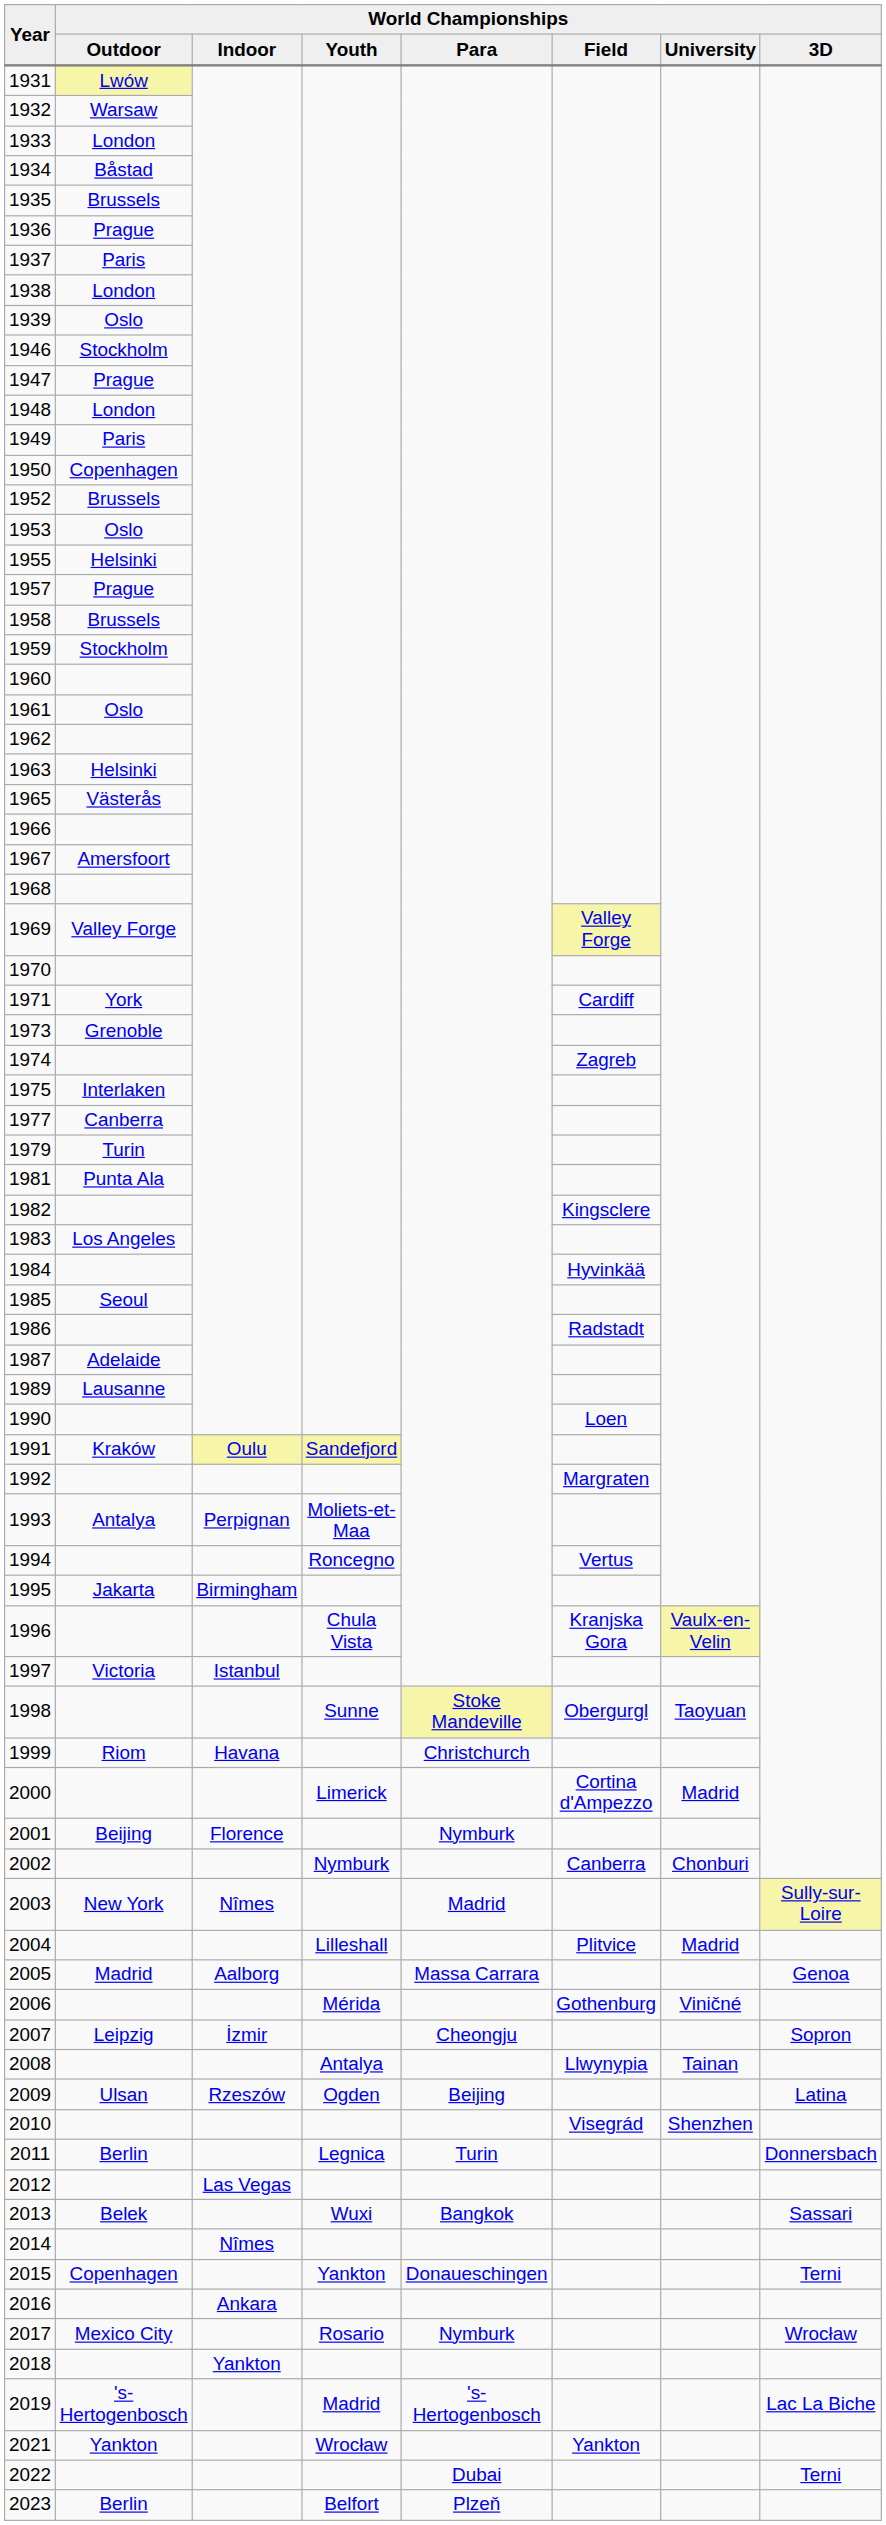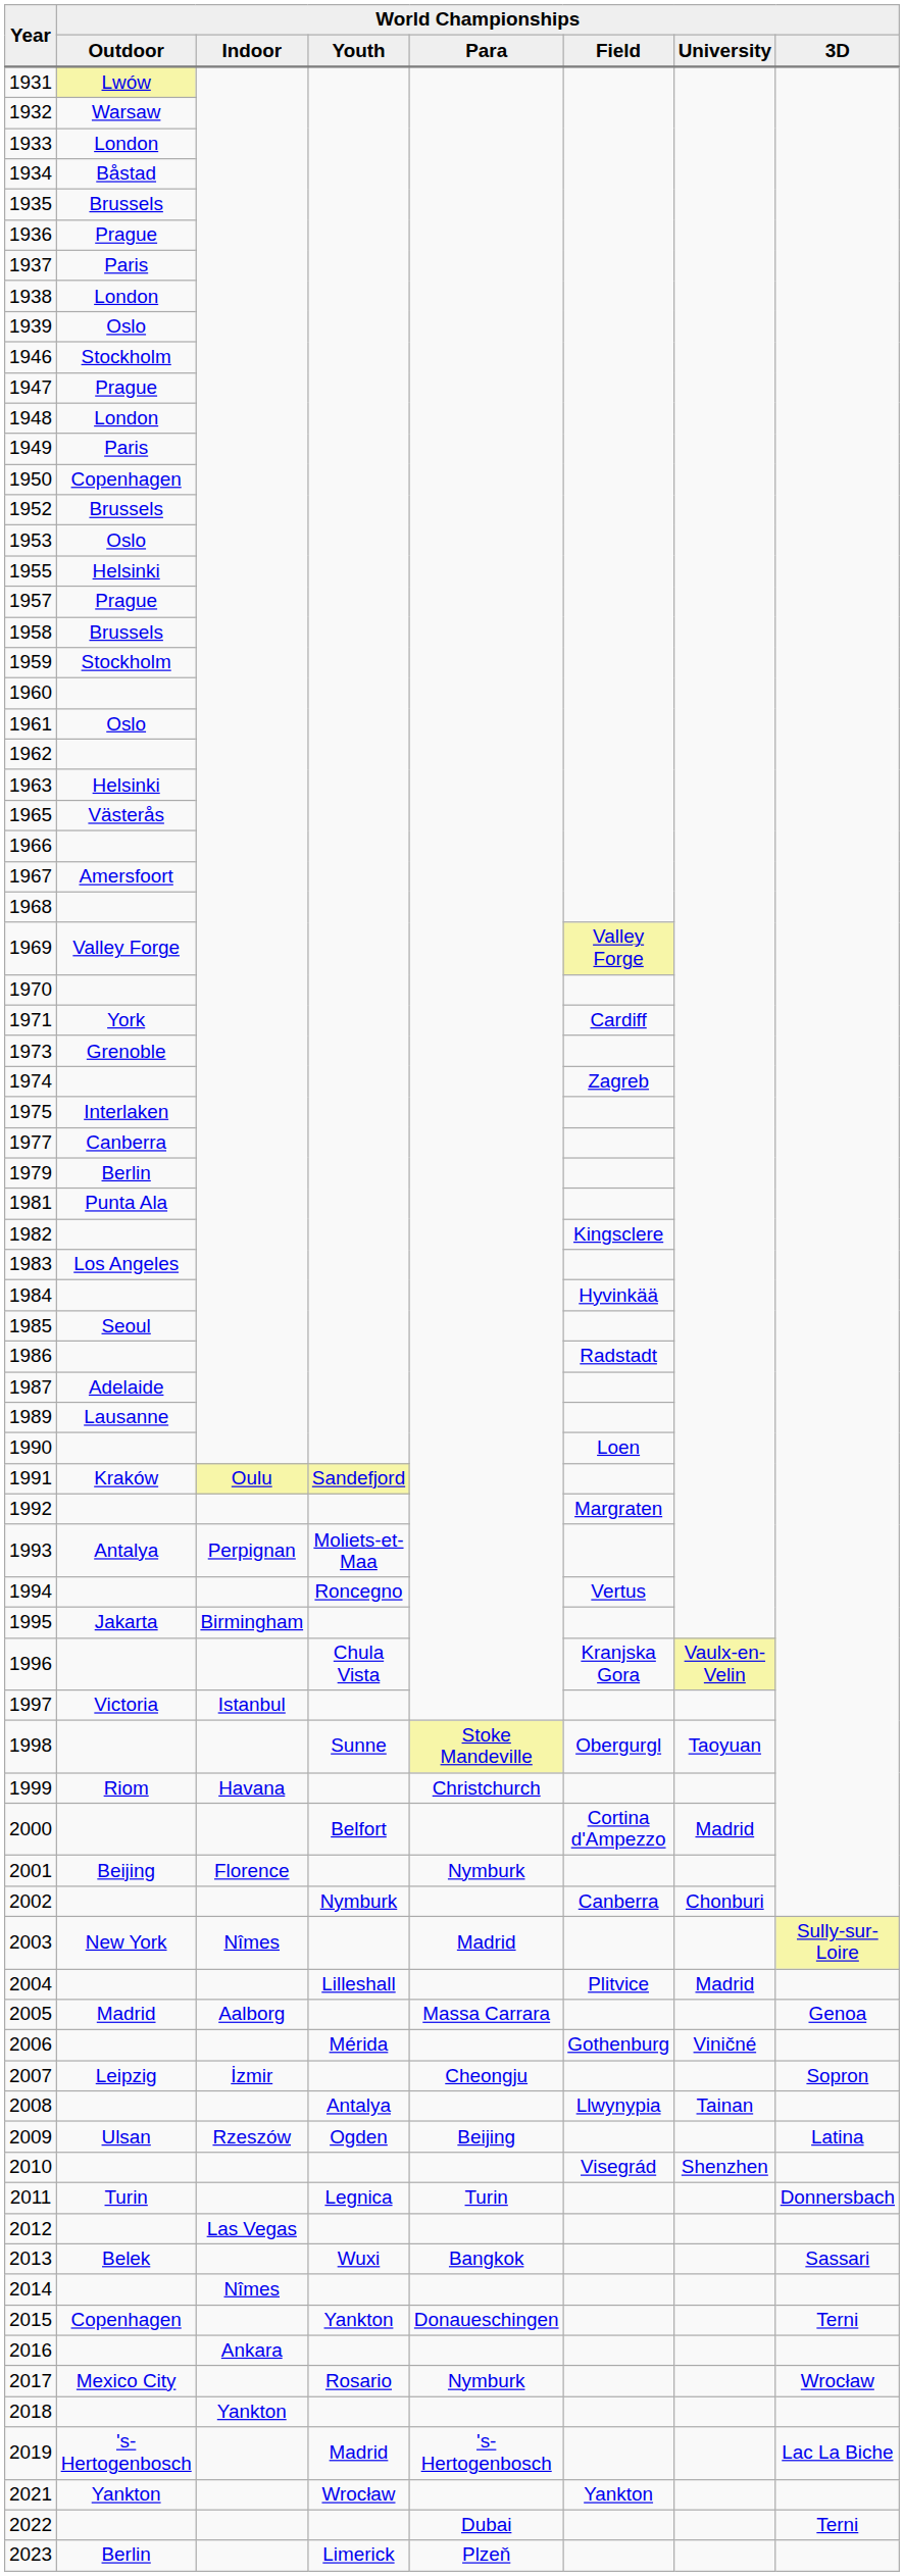 <table class="wikitable"  style="text-align:center; width:100%;">
 <tr>
 <th scope="col" ! rowspan="2" !  style="width:30px; background:#efefef;">Year</th>
 <th scope="col" ! colspan="7" !  style="width:910px; background:#efefef;">World Championships</th>
 </tr>
 <tr style="background:#efefef; border-bottom:2px solid gray;">
 <td !  style="width:130px; "><strong>Outdoor</strong></td>
 <td !  style="width:130px; "><strong>Indoor</strong></td>
 <td !  style="width:130px; "><strong>Youth</strong></td>
 <td !  style="width:130px; "><strong>Para</strong></td>
 <td !  style="width:130px; "><strong>Field</strong></td>
 <td !  style="width:130px; "><strong>University</strong></td>
 <td !  style="width:130px; "><strong>3D</strong></td>
 </tr>
 <tr>
 <td>1931</td>
 <td style="background:#f7f6a8"> <a href='#'>Lwów</a></td>
 <td rowspan="45"></td>
 <td rowspan="45"></td>
 <td rowspan="52"></td>
 <td rowspan="28"></td>
 <td rowspan="50"></td>
 <td rowspan="57"></td>
 </tr>
 <tr>
 <td>1932</td>
 <td> <a href='#'>Warsaw</a></td>
 </tr>
 <tr>
 <td>1933</td>
 <td> <a href='#'>London</a></td>
 </tr>
 <tr>
 <td>1934</td>
 <td> <a href='#'>Båstad</a></td>
 </tr>
 <tr>
 <td>1935</td>
 <td> <a href='#'>Brussels</a></td>
 </tr>
 <tr>
 <td>1936</td>
 <td> <a href='#'>Prague</a></td>
 </tr>
 <tr>
 <td>1937</td>
 <td> <a href='#'>Paris</a></td>
 </tr>
 <tr>
 <td>1938</td>
 <td> <a href='#'>London</a></td>
 </tr>
 <tr>
 <td>1939</td>
 <td> <a href='#'>Oslo</a></td>
 </tr>
 <tr>
 <td>1946</td>
 <td> <a href='#'>Stockholm</a></td>
 </tr>
 <tr>
 <td>1947</td>
 <td> <a href='#'>Prague</a></td>
 </tr>
 <tr>
 <td>1948</td>
 <td> <a href='#'>London</a></td>
 </tr>
 <tr>
 <td>1949</td>
 <td> <a href='#'>Paris</a></td>
 </tr>
 <tr>
 <td>1950</td>
 <td> <a href='#'>Copenhagen</a></td>
 </tr>
 <tr>
 <td>1952</td>
 <td> <a href='#'>Brussels</a></td>
 </tr>
 <tr>
 <td>1953</td>
 <td> <a href='#'>Oslo</a></td>
 </tr>
 <tr>
 <td>1955</td>
 <td> <a href='#'>Helsinki</a></td>
 </tr>
 <tr>
 <td>1957</td>
 <td> <a href='#'>Prague</a></td>
 </tr>
 <tr>
 <td>1958</td>
 <td> <a href='#'>Brussels</a></td>
 </tr>
 <tr>
 <td>1959</td>
 <td> <a href='#'>Stockholm</a></td>
 </tr>
 <tr>
 <td>1960</td>
 <td></td>
 </tr>
 <tr>
 <td>1961</td>
 <td> <a href='#'>Oslo</a></td>
 </tr>
 <tr>
 <td>1962</td>
 <td></td>
 </tr>
 <tr>
 <td>1963</td>
 <td> <a href='#'>Helsinki</a></td>
 </tr>
 <tr>
 <td>1965</td>
 <td> <a href='#'>Västerås</a></td>
 </tr>
 <tr>
 <td>1966</td>
 <td></td>
 </tr>
 <tr>
 <td>1967</td>
 <td> <a href='#'>Amersfoort</a></td>
 </tr>
 <tr>
 <td>1968</td>
 <td></td>
 </tr>
 <tr>
 <td>1969</td>
 <td> <a href='#'>Valley Forge</a></td>
 <td style="background:#f7f6a8"> <a href='#'>Valley Forge</a></td>
 </tr>
 <tr>
 <td>1970</td>
 <td></td>
 <td></td>
 </tr>
 <tr>
 <td>1971</td>
 <td> <a href='#'>York</a></td>
 <td> <a href='#'>Cardiff</a></td>
 </tr>
 <tr>
 <td>1973</td>
 <td> <a href='#'>Grenoble</a></td>
 <td></td>
 </tr>
 <tr>
 <td>1974</td>
 <td></td>
 <td> <a href='#'>Zagreb</a></td>
 </tr>
 <tr>
 <td>1975</td>
 <td> <a href='#'>Interlaken</a></td>
 <td></td>
 </tr>
 <tr>
 <td>1977</td>
 <td> <a href='#'>Canberra</a></td>
 <td></td>
 </tr>
 <tr>
 <td>1979</td>
-<td> <a href='#'>Turin</a></td>
+<td> <a href='#'>Berlin</a></td>
 <td></td>
 </tr>
 <tr>
 <td>1981</td>
 <td> <a href='#'>Punta Ala</a></td>
 <td></td>
 </tr>
 <tr>
 <td>1982</td>
 <td></td>
 <td> <a href='#'>Kingsclere</a></td>
 </tr>
 <tr>
 <td>1983</td>
 <td> <a href='#'>Los Angeles</a></td>
 <td></td>
 </tr>
 <tr>
 <td>1984</td>
 <td></td>
 <td> <a href='#'>Hyvinkää</a></td>
 </tr>
 <tr>
 <td>1985</td>
 <td> <a href='#'>Seoul</a></td>
 <td></td>
 </tr>
 <tr>
 <td>1986</td>
 <td></td>
 <td> <a href='#'>Radstadt</a></td>
 </tr>
 <tr>
 <td>1987</td>
 <td> <a href='#'>Adelaide</a></td>
 <td></td>
 </tr>
 <tr>
 <td>1989</td>
 <td> <a href='#'>Lausanne</a></td>
 <td></td>
 </tr>
 <tr>
 <td>1990</td>
 <td></td>
 <td> <a href='#'>Loen</a></td>
 </tr>
 <tr>
 <td>1991</td>
 <td> <a href='#'>Kraków</a></td>
 <td style="background:#f7f6a8;"> <a href='#'>Oulu</a></td>
 <td style="background:#f7f6a8;"> <a href='#'>Sandefjord</a></td>
 <td></td>
 </tr>
 <tr>
 <td>1992</td>
 <td></td>
 <td></td>
 <td></td>
 <td> <a href='#'>Margraten</a></td>
 </tr>
 <tr>
 <td>1993</td>
 <td> <a href='#'>Antalya</a></td>
 <td> <a href='#'>Perpignan</a></td>
 <td> <a href='#'>Moliets-et-Maa</a></td>
 <td></td>
 </tr>
 <tr>
 <td>1994</td>
 <td></td>
 <td></td>
 <td> <a href='#'>Roncegno</a></td>
 <td> <a href='#'>Vertus</a></td>
 </tr>
 <tr>
 <td>1995</td>
 <td> <a href='#'>Jakarta</a></td>
 <td> <a href='#'>Birmingham</a></td>
 <td></td>
 <td></td>
 </tr>
 <tr>
 <td>1996</td>
 <td></td>
 <td></td>
 <td> <a href='#'>Chula Vista</a></td>
 <td> <a href='#'>Kranjska Gora</a></td>
 <td style="background:#f7f6a8"> <a href='#'>Vaulx-en-Velin</a></td>
 </tr>
 <tr>
 <td>1997</td>
 <td> <a href='#'>Victoria</a></td>
 <td> <a href='#'>Istanbul</a></td>
 <td></td>
 <td></td>
 <td></td>
 </tr>
 <tr>
 <td>1998</td>
 <td></td>
 <td></td>
 <td> <a href='#'>Sunne</a></td>
 <td style="background:#f7f6a8;"> <a href='#'>Stoke Mandeville</a></td>
 <td> <a href='#'>Obergurgl</a></td>
 <td> <a href='#'>Taoyuan</a></td>
 </tr>
 <tr>
 <td>1999</td>
 <td> <a href='#'>Riom</a></td>
 <td> <a href='#'>Havana</a></td>
 <td></td>
 <td> <a href='#'>Christchurch</a></td>
 <td></td>
 <td></td>
 </tr>
 <tr>
 <td>2000</td>
 <td></td>
 <td></td>
-<td> <a href='#'>Limerick</a></td>
+<td> <a href='#'>Belfort</a></td>
 <td></td>
 <td> <a href='#'>Cortina d'Ampezzo</a></td>
 <td> <a href='#'>Madrid</a></td>
 </tr>
 <tr>
 <td>2001</td>
 <td> <a href='#'>Beijing</a></td>
 <td> <a href='#'>Florence</a></td>
 <td></td>
 <td> <a href='#'>Nymburk</a></td>
 <td></td>
 <td></td>
 </tr>
 <tr>
 <td>2002</td>
 <td></td>
 <td></td>
 <td> <a href='#'>Nymburk</a></td>
 <td></td>
 <td> <a href='#'>Canberra</a></td>
 <td> <a href='#'>Chonburi</a></td>
 </tr>
 <tr>
 <td>2003</td>
 <td> <a href='#'>New York</a></td>
 <td> <a href='#'>Nîmes</a></td>
 <td></td>
 <td> <a href='#'>Madrid</a></td>
 <td></td>
 <td></td>
 <td style="background:#f7f6a8;"> <a href='#'>Sully-sur-Loire</a></td>
 </tr>
 <tr>
 <td>2004</td>
 <td></td>
 <td></td>
 <td> <a href='#'>Lilleshall</a></td>
 <td></td>
 <td> <a href='#'>Plitvice</a></td>
 <td> <a href='#'>Madrid</a></td>
 <td></td>
 </tr>
 <tr>
 <td>2005</td>
 <td> <a href='#'>Madrid</a></td>
 <td> <a href='#'>Aalborg</a></td>
 <td></td>
 <td> <a href='#'>Massa Carrara</a></td>
 <td></td>
 <td></td>
 <td> <a href='#'>Genoa</a></td>
 </tr>
 <tr>
 <td>2006</td>
 <td></td>
 <td></td>
 <td> <a href='#'>Mérida</a></td>
 <td></td>
 <td> <a href='#'>Gothenburg</a></td>
 <td> <a href='#'>Viničné</a></td>
 <td></td>
 </tr>
 <tr>
 <td>2007</td>
 <td> <a href='#'>Leipzig</a></td>
 <td> <a href='#'>İzmir</a></td>
 <td></td>
 <td> <a href='#'>Cheongju</a></td>
 <td></td>
 <td></td>
 <td> <a href='#'>Sopron</a></td>
 </tr>
 <tr>
 <td>2008</td>
 <td></td>
 <td></td>
 <td> <a href='#'>Antalya</a></td>
 <td></td>
 <td> <a href='#'>Llwynypia</a></td>
 <td> <a href='#'>Tainan</a></td>
 <td></td>
 </tr>
 <tr>
 <td>2009</td>
 <td> <a href='#'>Ulsan</a></td>
 <td> <a href='#'>Rzeszów</a></td>
 <td> <a href='#'>Ogden</a></td>
 <td> <a href='#'>Beijing</a></td>
 <td></td>
 <td></td>
 <td> <a href='#'>Latina</a></td>
 </tr>
 <tr>
 <td>2010</td>
 <td></td>
 <td></td>
 <td></td>
 <td></td>
 <td> <a href='#'>Visegrád</a></td>
 <td> <a href='#'>Shenzhen</a></td>
 <td></td>
 </tr>
 <tr>
 <td>2011</td>
-<td> <a href='#'>Berlin</a></td>
+<td> <a href='#'>Turin</a></td>
 <td></td>
 <td> <a href='#'>Legnica</a></td>
 <td> <a href='#'>Turin</a></td>
 <td></td>
 <td></td>
 <td> <a href='#'>Donnersbach</a></td>
 </tr>
 <tr>
 <td>2012</td>
 <td></td>
 <td>  <a href='#'>Las Vegas</a></td>
 <td></td>
 <td></td>
 <td></td>
 <td></td>
 <td></td>
 </tr>
 <tr>
 <td>2013</td>
 <td> <a href='#'>Belek</a></td>
 <td></td>
 <td> <a href='#'>Wuxi</a></td>
 <td> <a href='#'>Bangkok</a></td>
 <td></td>
 <td></td>
 <td> <a href='#'>Sassari</a></td>
 </tr>
 <tr>
 <td>2014</td>
 <td></td>
 <td>  <a href='#'>Nîmes</a></td>
 <td></td>
 <td></td>
 <td></td>
 <td></td>
 <td></td>
 </tr>
 <tr>
 <td>2015</td>
 <td> <a href='#'>Copenhagen</a></td>
 <td></td>
 <td> <a href='#'>Yankton</a></td>
 <td> <a href='#'>Donaueschingen</a></td>
 <td></td>
 <td></td>
 <td> <a href='#'>Terni</a></td>
 </tr>
 <tr>
 <td>2016</td>
 <td></td>
 <td>  <a href='#'>Ankara</a></td>
 <td></td>
 <td></td>
 <td></td>
 <td></td>
 <td></td>
 </tr>
 <tr>
 <td>2017</td>
 <td> <a href='#'>Mexico City</a></td>
 <td></td>
 <td> <a href='#'>Rosario</a></td>
 <td> <a href='#'>Nymburk</a></td>
 <td></td>
 <td></td>
 <td> <a href='#'>Wrocław</a></td>
 </tr>
 <tr>
 <td>2018</td>
 <td></td>
 <td>  <a href='#'>Yankton</a></td>
 <td></td>
 <td></td>
 <td></td>
 <td></td>
 <td></td>
 </tr>
 <tr>
 <td>2019</td>
 <td> <a href='#'>'s-Hertogenbosch</a></td>
 <td></td>
 <td> <a href='#'>Madrid</a></td>
 <td> <a href='#'>'s-Hertogenbosch</a></td>
 <td></td>
 <td></td>
 <td> <a href='#'>Lac La Biche</a></td>
 </tr>
 <tr>
 <td>2021</td>
 <td> <a href='#'>Yankton</a></td>
 <td></td>
 <td> <a href='#'>Wrocław</a></td>
 <td></td>
 <td> <a href='#'>Yankton</a></td>
 <td></td>
 <td></td>
 </tr>
 <tr>
 <td>2022</td>
 <td></td>
 <td></td>
 <td></td>
 <td> <a href='#'>Dubai</a></td>
 <td></td>
 <td></td>
 <td> <a href='#'>Terni</a></td>
 </tr>
 <tr>
 <td>2023</td>
 <td> <a href='#'>Berlin</a></td>
 <td></td>
-<td> <a href='#'>Belfort</a></td>
+<td> <a href='#'>Limerick</a></td>
 <td> <a href='#'>Plzeň</a></td>
 <td></td>
 <td></td>
 <td></td>
 </tr>
 </table>
